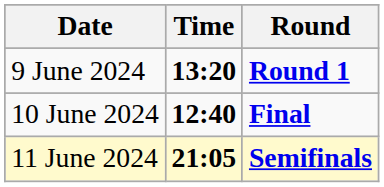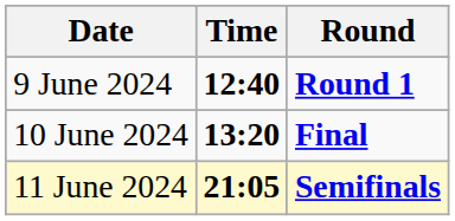 <table class="wikitable">
 <tr>
 <th>Date</th>
 <th>Time</th>
 <th>Round</th>
 </tr>
 <tr>
 <td>9 June 2024</td>
-<td><strong>13:20</strong></td>
+<td><strong>12:40</strong></td>
 <td><strong><a href='#'>Round 1</a></strong></td>
 </tr>
 <tr>
 <td>10 June 2024</td>
-<td><strong>12:40</strong></td>
+<td><strong>13:20</strong></td>
 <td><strong><a href='#'>Final</a></strong></td>
 </tr>
 <tr style=background:lemonchiffon>
 <td>11 June 2024</td>
 <td><strong>21:05</strong></td>
 <td><strong><a href='#'>Semifinals</a></strong></td>
 </tr>
 </table>
